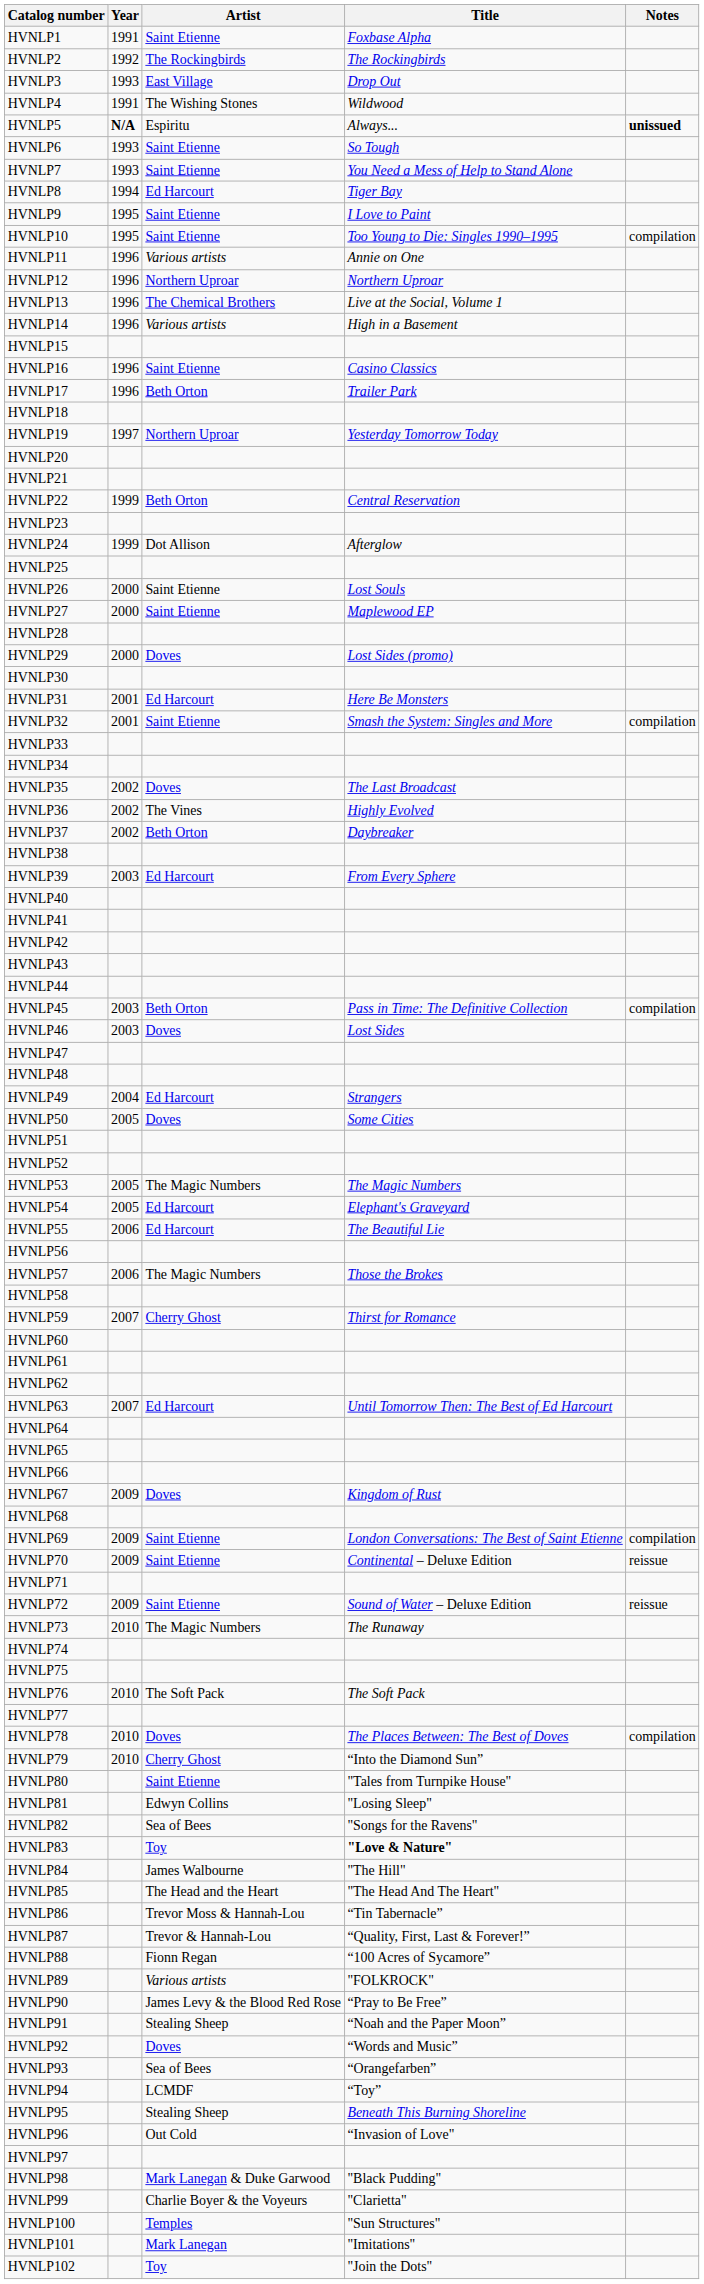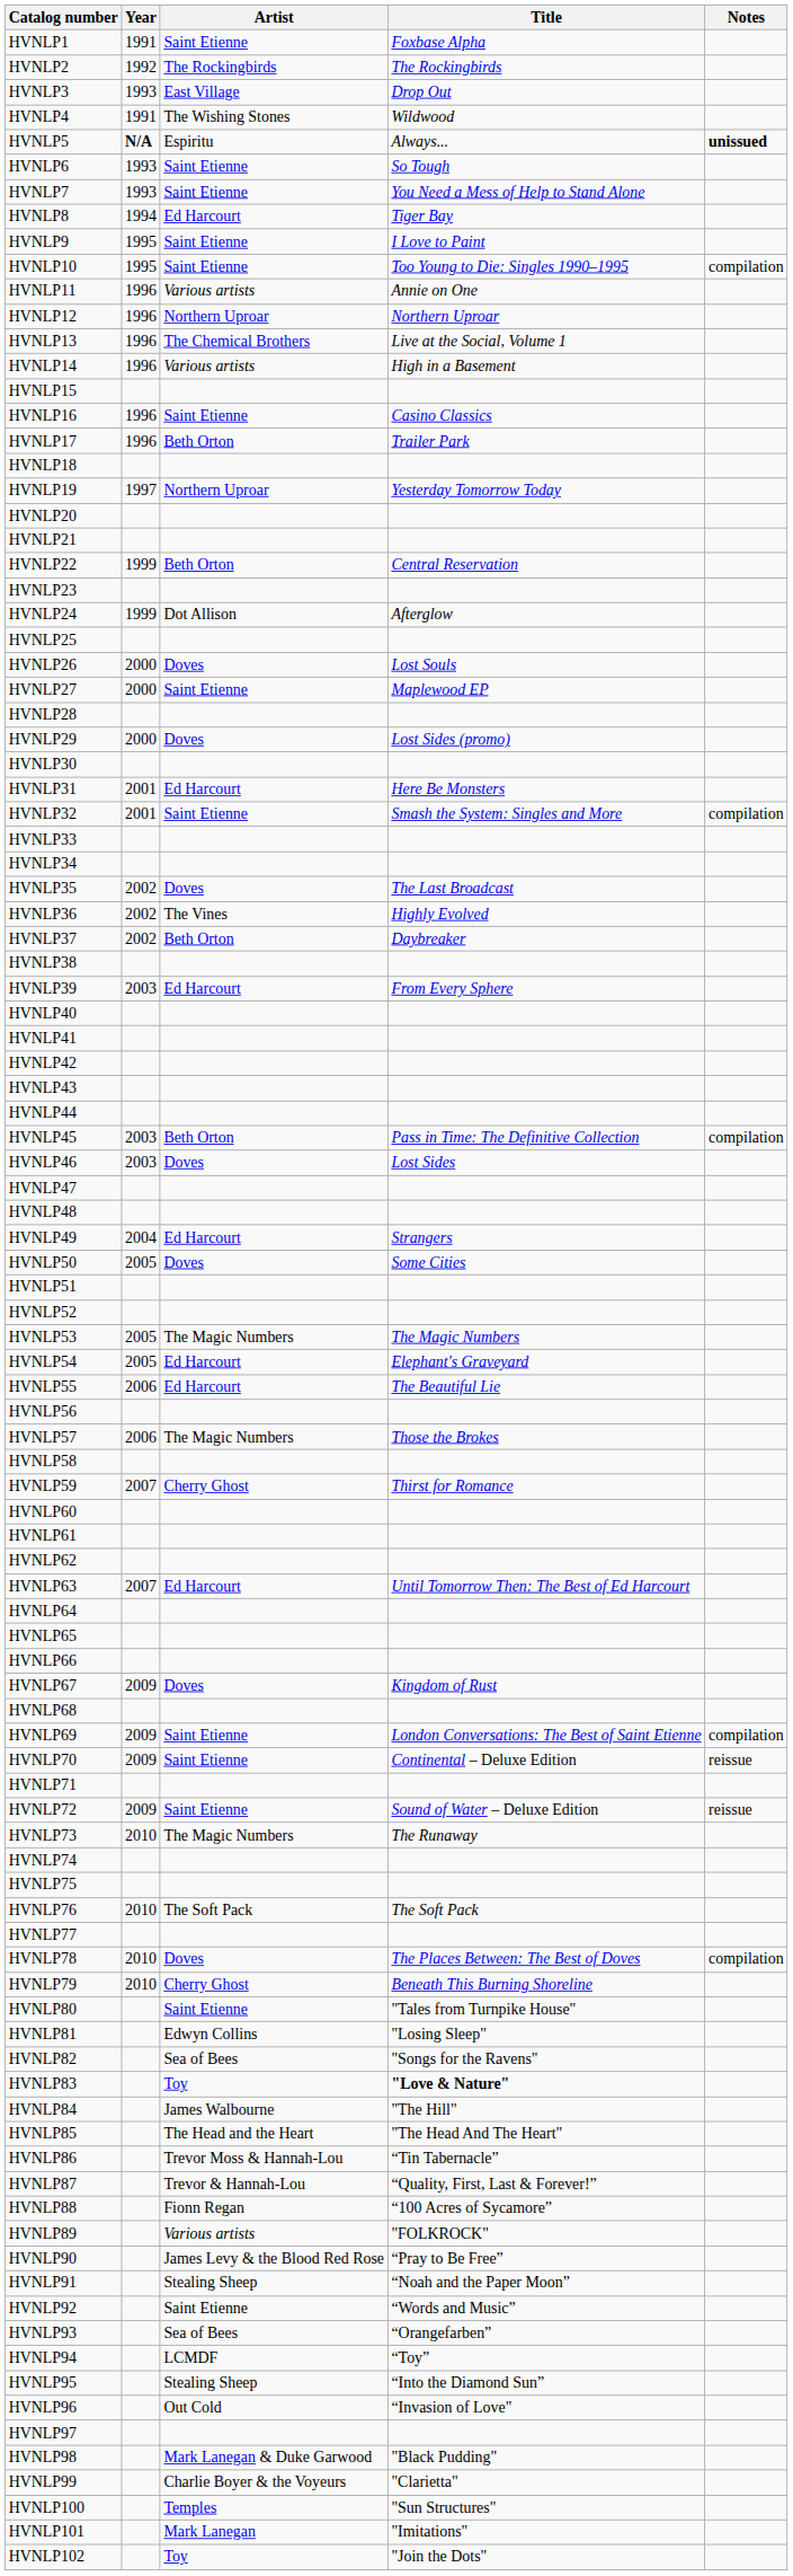 <table class="wikitable">
 <tr>
 <th>Catalog number</th>
 <th>Year</th>
 <th>Artist</th>
 <th>Title</th>
 <th>Notes</th>
 </tr>
 <tr>
 <td>HVNLP1</td>
 <td>1991</td>
 <td><a href='#'>Saint Etienne</a></td>
 <td><em><a href='#'>Foxbase Alpha</a></em></td>
 <td></td>
 </tr>
 <tr>
 <td>HVNLP2</td>
 <td>1992</td>
 <td><a href='#'>The Rockingbirds</a></td>
 <td><em><a href='#'>The Rockingbirds</a></em></td>
 <td></td>
 </tr>
 <tr>
 <td>HVNLP3</td>
 <td>1993</td>
 <td><a href='#'>East Village</a></td>
 <td><em><a href='#'>Drop Out</a></em></td>
 <td></td>
 </tr>
 <tr>
 <td>HVNLP4</td>
 <td>1991</td>
 <td>The Wishing Stones</td>
 <td><em>Wildwood</em></td>
 <td></td>
 </tr>
 <tr>
 <td>HVNLP5</td>
 <td><strong>N/A</strong></td>
 <td>Espiritu</td>
 <td><em>Always...</em></td>
 <td><strong>unissued</strong></td>
 </tr>
 <tr>
 <td>HVNLP6</td>
 <td>1993</td>
 <td><a href='#'>Saint Etienne</a></td>
 <td><em><a href='#'>So Tough</a></em></td>
 <td></td>
 </tr>
 <tr>
 <td>HVNLP7</td>
 <td>1993</td>
 <td><a href='#'>Saint Etienne</a></td>
 <td><em><a href='#'>You Need a Mess of Help to Stand Alone</a></em></td>
 <td></td>
 </tr>
 <tr>
 <td>HVNLP8</td>
 <td>1994</td>
 <td><a href='#'>Ed Harcourt</a></td>
 <td><em><a href='#'>Tiger Bay</a></em></td>
 <td></td>
 </tr>
 <tr>
 <td>HVNLP9</td>
 <td>1995</td>
 <td><a href='#'>Saint Etienne</a></td>
 <td><em><a href='#'>I Love to Paint</a></em></td>
 <td></td>
 </tr>
 <tr>
 <td>HVNLP10</td>
 <td>1995</td>
 <td><a href='#'>Saint Etienne</a></td>
 <td><em><a href='#'>Too Young to Die: Singles 1990–1995</a></em></td>
 <td>compilation</td>
 </tr>
 <tr>
 <td>HVNLP11</td>
 <td>1996</td>
 <td><em>Various artists</em></td>
 <td><em>Annie on One</em></td>
 <td></td>
 </tr>
 <tr>
 <td>HVNLP12</td>
 <td>1996</td>
 <td><a href='#'>Northern Uproar</a></td>
 <td><em><a href='#'>Northern Uproar</a></em></td>
 <td></td>
 </tr>
 <tr>
 <td>HVNLP13</td>
 <td>1996</td>
 <td><a href='#'>The Chemical Brothers</a></td>
 <td><em>Live at the Social, Volume 1</em></td>
 <td></td>
 </tr>
 <tr>
 <td>HVNLP14</td>
 <td>1996</td>
 <td><em>Various artists</em></td>
 <td><em>High in a Basement</em></td>
 <td></td>
 </tr>
 <tr>
 <td>HVNLP15</td>
 <td></td>
 <td></td>
 <td></td>
 <td></td>
 </tr>
 <tr>
 <td>HVNLP16</td>
 <td>1996</td>
 <td><a href='#'>Saint Etienne</a></td>
 <td><em><a href='#'>Casino Classics</a></em></td>
 <td></td>
 </tr>
 <tr>
 <td>HVNLP17</td>
 <td>1996</td>
 <td><a href='#'>Beth Orton</a></td>
 <td><em><a href='#'>Trailer Park</a></em></td>
 <td></td>
 </tr>
 <tr>
 <td>HVNLP18</td>
 <td></td>
 <td></td>
 <td></td>
 <td></td>
 </tr>
 <tr>
 <td>HVNLP19</td>
 <td>1997</td>
 <td><a href='#'>Northern Uproar</a></td>
 <td><em><a href='#'>Yesterday Tomorrow Today</a></em></td>
 <td></td>
 </tr>
 <tr>
 <td>HVNLP20</td>
 <td></td>
 <td></td>
 <td></td>
 <td></td>
 </tr>
 <tr>
 <td>HVNLP21</td>
 <td></td>
 <td></td>
 <td></td>
 <td></td>
 </tr>
 <tr>
 <td>HVNLP22</td>
 <td>1999</td>
 <td><a href='#'>Beth Orton</a></td>
 <td><em><a href='#'>Central Reservation</a></em></td>
 <td></td>
 </tr>
 <tr>
 <td>HVNLP23</td>
 <td></td>
 <td></td>
 <td></td>
 <td></td>
 </tr>
 <tr>
 <td>HVNLP24</td>
 <td>1999</td>
 <td>Dot Allison</td>
 <td><em>Afterglow</em></td>
 <td></td>
 </tr>
 <tr>
 <td>HVNLP25</td>
 <td></td>
 <td></td>
 <td></td>
 <td></td>
 </tr>
 <tr>
 <td>HVNLP26</td>
 <td>2000</td>
-<td>Saint Etienne</td>
+<td><a href='#'>Doves</a></td>
 <td><em><a href='#'>Lost Souls</a></em></td>
 <td></td>
 </tr>
 <tr>
 <td>HVNLP27</td>
 <td>2000</td>
 <td><a href='#'>Saint Etienne</a></td>
 <td><em><a href='#'>Maplewood EP</a></em></td>
 <td></td>
 </tr>
 <tr>
 <td>HVNLP28</td>
 <td></td>
 <td></td>
 <td></td>
 <td></td>
 </tr>
 <tr>
 <td>HVNLP29</td>
 <td>2000</td>
 <td><a href='#'>Doves</a></td>
 <td><em><a href='#'>Lost Sides (promo)</a></em></td>
 <td></td>
 </tr>
 <tr>
 <td>HVNLP30</td>
 <td></td>
 <td></td>
 <td></td>
 <td></td>
 </tr>
 <tr>
 <td>HVNLP31</td>
 <td>2001</td>
 <td><a href='#'>Ed Harcourt</a></td>
 <td><em><a href='#'>Here Be Monsters</a></em></td>
 <td></td>
 </tr>
 <tr>
 <td>HVNLP32</td>
 <td>2001</td>
 <td><a href='#'>Saint Etienne</a></td>
 <td><em><a href='#'>Smash the System: Singles and More</a></em></td>
 <td>compilation</td>
 </tr>
 <tr>
 <td>HVNLP33</td>
 <td></td>
 <td></td>
 <td></td>
 <td></td>
 </tr>
 <tr>
 <td>HVNLP34</td>
 <td></td>
 <td></td>
 <td></td>
 <td></td>
 </tr>
 <tr>
 <td>HVNLP35</td>
 <td>2002</td>
 <td><a href='#'>Doves</a></td>
 <td><em><a href='#'>The Last Broadcast</a></em></td>
 <td></td>
 </tr>
 <tr>
 <td>HVNLP36</td>
 <td>2002</td>
 <td>The Vines</td>
 <td><em><a href='#'>Highly Evolved</a></em></td>
 <td></td>
 </tr>
 <tr>
 <td>HVNLP37</td>
 <td>2002</td>
 <td><a href='#'>Beth Orton</a></td>
 <td><em><a href='#'>Daybreaker</a></em></td>
 <td></td>
 </tr>
 <tr>
 <td>HVNLP38</td>
 <td></td>
 <td></td>
 <td></td>
 <td></td>
 </tr>
 <tr>
 <td>HVNLP39</td>
 <td>2003</td>
 <td><a href='#'>Ed Harcourt</a></td>
 <td><em><a href='#'>From Every Sphere</a></em></td>
 <td></td>
 </tr>
 <tr>
 <td>HVNLP40</td>
 <td></td>
 <td></td>
 <td></td>
 <td></td>
 </tr>
 <tr>
 <td>HVNLP41</td>
 <td></td>
 <td></td>
 <td></td>
 <td></td>
 </tr>
 <tr>
 <td>HVNLP42</td>
 <td></td>
 <td></td>
 <td></td>
 <td></td>
 </tr>
 <tr>
 <td>HVNLP43</td>
 <td></td>
 <td></td>
 <td></td>
 <td></td>
 </tr>
 <tr>
 <td>HVNLP44</td>
 <td></td>
 <td></td>
 <td></td>
 <td></td>
 </tr>
 <tr>
 <td>HVNLP45</td>
 <td>2003</td>
 <td><a href='#'>Beth Orton</a></td>
 <td><em><a href='#'>Pass in Time: The Definitive Collection</a></em></td>
 <td>compilation</td>
 </tr>
 <tr>
 <td>HVNLP46</td>
 <td>2003</td>
 <td><a href='#'>Doves</a></td>
 <td><em><a href='#'>Lost Sides</a></em></td>
 <td></td>
 </tr>
 <tr>
 <td>HVNLP47</td>
 <td></td>
 <td></td>
 <td></td>
 <td></td>
 </tr>
 <tr>
 <td>HVNLP48</td>
 <td></td>
 <td></td>
 <td></td>
 <td></td>
 </tr>
 <tr>
 <td>HVNLP49</td>
 <td>2004</td>
 <td><a href='#'>Ed Harcourt</a></td>
 <td><em><a href='#'>Strangers</a></em></td>
 <td></td>
 </tr>
 <tr>
 <td>HVNLP50</td>
 <td>2005</td>
 <td><a href='#'>Doves</a></td>
 <td><em><a href='#'>Some Cities</a></em></td>
 <td></td>
 </tr>
 <tr>
 <td>HVNLP51</td>
 <td></td>
 <td></td>
 <td></td>
 <td></td>
 </tr>
 <tr>
 <td>HVNLP52</td>
 <td></td>
 <td></td>
 <td></td>
 <td></td>
 </tr>
 <tr>
 <td>HVNLP53</td>
 <td>2005</td>
 <td>The Magic Numbers</td>
 <td><em><a href='#'>The Magic Numbers</a></em></td>
 <td></td>
 </tr>
 <tr>
 <td>HVNLP54</td>
 <td>2005</td>
 <td><a href='#'>Ed Harcourt</a></td>
 <td><em><a href='#'>Elephant's Graveyard</a></em></td>
 <td></td>
 </tr>
 <tr>
 <td>HVNLP55</td>
 <td>2006</td>
 <td><a href='#'>Ed Harcourt</a></td>
 <td><em><a href='#'>The Beautiful Lie</a></em></td>
 <td></td>
 </tr>
 <tr>
 <td>HVNLP56</td>
 <td></td>
 <td></td>
 <td></td>
 <td></td>
 </tr>
 <tr>
 <td>HVNLP57</td>
 <td>2006</td>
 <td>The Magic Numbers</td>
 <td><em><a href='#'>Those the Brokes</a></em></td>
 <td></td>
 </tr>
 <tr>
 <td>HVNLP58</td>
 <td></td>
 <td></td>
 <td></td>
 <td></td>
 </tr>
 <tr>
 <td>HVNLP59</td>
 <td>2007</td>
 <td><a href='#'>Cherry Ghost</a></td>
 <td><em><a href='#'>Thirst for Romance</a></em></td>
 <td></td>
 </tr>
 <tr>
 <td>HVNLP60</td>
 <td></td>
 <td></td>
 <td></td>
 <td></td>
 </tr>
 <tr>
 <td>HVNLP61</td>
 <td></td>
 <td></td>
 <td></td>
 <td></td>
 </tr>
 <tr>
 <td>HVNLP62</td>
 <td></td>
 <td></td>
 <td></td>
 <td></td>
 </tr>
 <tr>
 <td>HVNLP63</td>
 <td>2007</td>
 <td><a href='#'>Ed Harcourt</a></td>
 <td><em><a href='#'>Until Tomorrow Then: The Best of Ed Harcourt</a></em></td>
 <td></td>
 </tr>
 <tr>
 <td>HVNLP64</td>
 <td></td>
 <td></td>
 <td></td>
 <td></td>
 </tr>
 <tr>
 <td>HVNLP65</td>
 <td></td>
 <td></td>
 <td></td>
 <td></td>
 </tr>
 <tr>
 <td>HVNLP66</td>
 <td></td>
 <td></td>
 <td></td>
 <td></td>
 </tr>
 <tr>
 <td>HVNLP67</td>
 <td>2009</td>
 <td><a href='#'>Doves</a></td>
 <td><em><a href='#'>Kingdom of Rust</a></em></td>
 <td></td>
 </tr>
 <tr>
 <td>HVNLP68</td>
 <td></td>
 <td></td>
 <td></td>
 <td></td>
 </tr>
 <tr>
 <td>HVNLP69</td>
 <td>2009</td>
 <td><a href='#'>Saint Etienne</a></td>
 <td><em><a href='#'>London Conversations: The Best of Saint Etienne</a></em></td>
 <td>compilation</td>
 </tr>
 <tr>
 <td>HVNLP70</td>
 <td>2009</td>
 <td><a href='#'>Saint Etienne</a></td>
 <td><em><a href='#'>Continental</a></em> – Deluxe Edition</td>
 <td>reissue</td>
 </tr>
 <tr>
 <td>HVNLP71</td>
 <td></td>
 <td></td>
 <td></td>
 <td></td>
 </tr>
 <tr>
 <td>HVNLP72</td>
 <td>2009</td>
 <td><a href='#'>Saint Etienne</a></td>
 <td><em><a href='#'>Sound of Water</a></em> – Deluxe Edition</td>
 <td>reissue</td>
 </tr>
 <tr>
 <td>HVNLP73</td>
 <td>2010</td>
 <td>The Magic Numbers</td>
 <td><em>The Runaway</em></td>
 <td></td>
 </tr>
 <tr>
 <td>HVNLP74</td>
 <td></td>
 <td></td>
 <td></td>
 <td></td>
 </tr>
 <tr>
 <td>HVNLP75</td>
 <td></td>
 <td></td>
 <td></td>
 <td></td>
 </tr>
 <tr>
 <td>HVNLP76</td>
 <td>2010</td>
 <td>The Soft Pack</td>
 <td><em>The Soft Pack</em></td>
 <td></td>
 </tr>
 <tr>
 <td>HVNLP77</td>
 <td></td>
 <td></td>
 <td></td>
 <td></td>
 </tr>
 <tr>
 <td>HVNLP78</td>
 <td>2010</td>
 <td><a href='#'>Doves</a></td>
 <td><em><a href='#'>The Places Between: The Best of Doves</a></em></td>
 <td>compilation</td>
 </tr>
 <tr>
 <td>HVNLP79</td>
 <td>2010</td>
 <td><a href='#'>Cherry Ghost</a></td>
-<td>“Into the Diamond Sun”</td>
+<td><em><a href='#'>Beneath This Burning Shoreline</a></em></td>
 <td></td>
 </tr>
 <tr>
 <td>HVNLP80</td>
 <td></td>
 <td><a href='#'>Saint Etienne</a></td>
 <td>"Tales from Turnpike House"</td>
 <td></td>
 </tr>
 <tr>
 <td>HVNLP81</td>
 <td></td>
 <td>Edwyn Collins</td>
 <td>"Losing Sleep"</td>
 <td></td>
 </tr>
 <tr>
 <td>HVNLP82</td>
 <td></td>
 <td>Sea of Bees</td>
 <td>"Songs for the Ravens"</td>
 <td></td>
 </tr>
 <tr>
 <td>HVNLP83</td>
 <td></td>
 <td><a href='#'>Toy</a></td>
 <td><strong>"Love & Nature"</strong></td>
 <td></td>
 </tr>
 <tr>
 <td>HVNLP84</td>
 <td></td>
 <td>James Walbourne</td>
 <td>"The Hill"</td>
 <td></td>
 </tr>
 <tr>
 <td>HVNLP85</td>
 <td></td>
 <td>The Head and the Heart</td>
 <td>"The Head And The Heart"</td>
 <td></td>
 </tr>
 <tr>
 <td>HVNLP86</td>
 <td></td>
 <td>Trevor Moss & Hannah-Lou</td>
 <td>“Tin Tabernacle”</td>
 <td></td>
 </tr>
 <tr>
 <td>HVNLP87</td>
 <td></td>
 <td>Trevor & Hannah-Lou</td>
 <td>“Quality, First, Last & Forever!”</td>
 <td></td>
 </tr>
 <tr>
 <td>HVNLP88</td>
 <td></td>
 <td>Fionn Regan</td>
 <td>“100 Acres of Sycamore”</td>
 <td></td>
 </tr>
 <tr>
 <td>HVNLP89</td>
 <td></td>
 <td><em>Various artists</em></td>
 <td>"FOLKROCK"</td>
 <td></td>
 </tr>
 <tr>
 <td>HVNLP90</td>
 <td></td>
 <td>James Levy & the Blood Red Rose</td>
 <td>“Pray to Be Free”</td>
 <td></td>
 </tr>
 <tr>
 <td>HVNLP91</td>
 <td></td>
 <td>Stealing Sheep</td>
 <td>“Noah and the Paper Moon”</td>
 <td></td>
 </tr>
 <tr>
 <td>HVNLP92</td>
 <td></td>
-<td><a href='#'>Doves</a></td>
+<td>Saint Etienne</td>
 <td>“Words and Music”</td>
 <td></td>
 </tr>
 <tr>
 <td>HVNLP93</td>
 <td></td>
 <td>Sea of Bees</td>
 <td>“Orangefarben”</td>
 <td></td>
 </tr>
 <tr>
 <td>HVNLP94</td>
 <td></td>
 <td>LCMDF</td>
 <td>“Toy”</td>
 <td></td>
 </tr>
 <tr>
 <td>HVNLP95</td>
 <td></td>
 <td>Stealing Sheep</td>
-<td><em><a href='#'>Beneath This Burning Shoreline</a></em></td>
+<td>“Into the Diamond Sun”</td>
 <td></td>
 </tr>
 <tr>
 <td>HVNLP96</td>
 <td></td>
 <td>Out Cold</td>
 <td>“Invasion of Love"</td>
 <td></td>
 </tr>
 <tr>
 <td>HVNLP97</td>
 <td></td>
 <td></td>
 <td></td>
 <td></td>
 </tr>
 <tr>
 <td>HVNLP98</td>
 <td></td>
 <td><a href='#'>Mark Lanegan</a> & Duke Garwood</td>
 <td>"Black Pudding"</td>
 <td></td>
 </tr>
 <tr>
 <td>HVNLP99</td>
 <td></td>
 <td>Charlie Boyer & the Voyeurs</td>
 <td>"Clarietta"</td>
 <td></td>
 </tr>
 <tr>
 <td>HVNLP100</td>
 <td></td>
 <td><a href='#'>Temples</a></td>
 <td>"Sun Structures"</td>
 <td></td>
 </tr>
 <tr>
 <td>HVNLP101</td>
 <td></td>
 <td><a href='#'>Mark Lanegan</a></td>
 <td>"Imitations"</td>
 <td></td>
 </tr>
 <tr>
 <td>HVNLP102</td>
 <td></td>
 <td><a href='#'>Toy</a></td>
 <td>"Join the Dots"</td>
 <td></td>
 </tr>
 </table>
